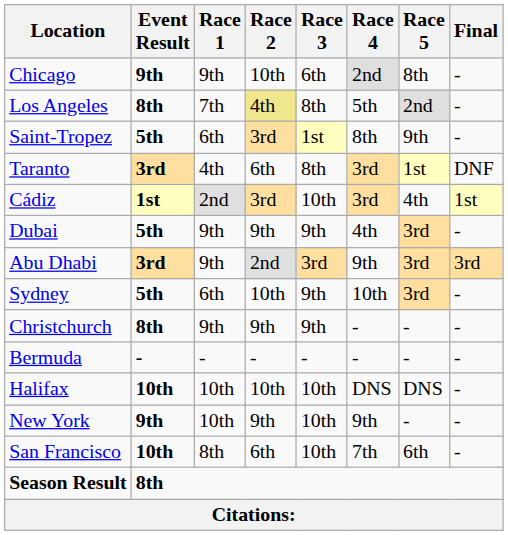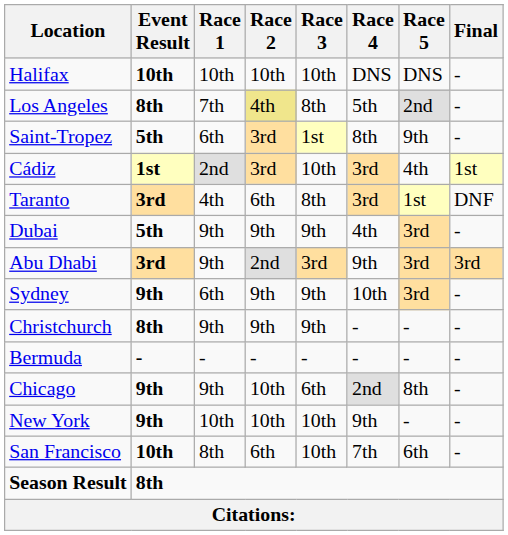 <table class="wikitable">
 <tr>
 <th>Location</th>
 <th>Event<br>Result</th>
 <th>Race<br>1</th>
 <th>Race<br>2</th>
 <th>Race<br>3</th>
 <th>Race<br>4</th>
 <th>Race<br>5</th>
 <th>Final</th>
 </tr>
 <tr>
-<td> <a href='#'>Chicago</a></td>
-<td><strong>9th</strong></td>
-<td>9th</td>
+<td> <a href='#'>Halifax</a></td>
+<td><strong>10th</strong></td>
 <td>10th</td>
-<td>6th</td>
-<td style="background:#DFDFDF;">2nd</td>
-<td>8th</td>
+<td>10th</td>
+<td>10th</td>
+<td>DNS</td>
+<td>DNS</td>
 <td>-</td>
 </tr>
 <tr>
 <td> <a href='#'>Los Angeles</a></td>
 <td><strong>8th</strong></td>
 <td>7th</td>
 <td style="background: khaki;">4th</td>
 <td>8th</td>
 <td>5th</td>
 <td style="background:#DFDFDF;">2nd</td>
 <td>-</td>
 </tr>
 <tr>
 <td> <a href='#'>Saint-Tropez</a></td>
 <td><strong>5th</strong></td>
 <td>6th</td>
 <td style="background:#FFDF9F;">3rd</td>
 <td style="background:#FFFFBF;">1st</td>
 <td>8th</td>
 <td>9th</td>
 <td>-</td>
 </tr>
 <tr>
+<td> <a href='#'>Cádiz</a></td>
+<td style="background:#FFFFBF;"><strong>1st</strong></td>
+<td style="background:#DFDFDF;">2nd</td>
+<td style="background:#FFDF9F;">3rd</td>
+<td>10th</td>
+<td style="background:#FFDF9F;">3rd</td>
+<td>4th</td>
+<td style="background:#FFFFBF;">1st</td>
+</tr>
+<tr>
 <td> <a href='#'>Taranto</a></td>
 <td style="background:#FFDF9F;"><strong>3rd</strong></td>
 <td>4th</td>
 <td>6th</td>
 <td>8th</td>
 <td style="background:#FFDF9F;">3rd</td>
 <td style="background:#FFFFBF;">1st</td>
 <td>DNF</td>
-</tr>
-<tr>
-<td> <a href='#'>Cádiz</a></td>
-<td style="background:#FFFFBF;"><strong>1st</strong></td>
-<td style="background:#DFDFDF;">2nd</td>
-<td style="background:#FFDF9F;">3rd</td>
-<td>10th</td>
-<td style="background:#FFDF9F;">3rd</td>
-<td>4th</td>
-<td style="background:#FFFFBF;">1st</td>
 </tr>
 <tr>
 <td> <a href='#'>Dubai</a></td>
 <td><strong>5th</strong></td>
 <td>9th</td>
 <td>9th</td>
 <td>9th</td>
 <td>4th</td>
 <td style="background:#FFDF9F;">3rd</td>
 <td>-</td>
 </tr>
 <tr>
 <td> <a href='#'>Abu Dhabi</a></td>
 <td style="background:#FFDF9F;"><strong>3rd</strong></td>
 <td>9th</td>
 <td style="background:#DFDFDF;">2nd</td>
 <td style="background:#FFDF9F;">3rd</td>
 <td>9th</td>
 <td style="background:#FFDF9F;">3rd</td>
 <td style="background:#FFDF9F;">3rd</td>
 </tr>
 <tr>
 <td> <a href='#'>Sydney</a></td>
-<td><strong>5th</strong></td>
+<td><strong>9th</strong></td>
 <td>6th</td>
-<td>10th</td>
+<td>9th</td>
 <td>9th</td>
 <td>10th</td>
 <td style="background:#FFDF9F;">3rd</td>
 <td>-</td>
 </tr>
 <tr>
 <td> <a href='#'>Christchurch</a></td>
 <td><strong>8th</strong></td>
 <td>9th</td>
 <td>9th</td>
 <td>9th</td>
 <td>-</td>
 <td>-</td>
 <td>-</td>
 </tr>
 <tr>
 <td> <a href='#'>Bermuda</a></td>
 <td><strong>-</strong></td>
 <td>-</td>
 <td>-</td>
 <td>-</td>
 <td>-</td>
 <td>-</td>
 <td>-</td>
 </tr>
 <tr>
-<td> <a href='#'>Halifax</a></td>
-<td><strong>10th</strong></td>
+<td> <a href='#'>Chicago</a></td>
+<td><strong>9th</strong></td>
+<td>9th</td>
 <td>10th</td>
-<td>10th</td>
-<td>10th</td>
-<td>DNS</td>
-<td>DNS</td>
+<td>6th</td>
+<td style="background:#DFDFDF;">2nd</td>
+<td>8th</td>
 <td>-</td>
 </tr>
 <tr>
 <td> <a href='#'>New York</a></td>
 <td><strong>9th</strong></td>
 <td>10th</td>
-<td>9th</td>
+<td>10th</td>
 <td>10th</td>
 <td>9th</td>
 <td>-</td>
 <td>-</td>
 </tr>
 <tr>
 <td> <a href='#'>San Francisco</a></td>
 <td><strong>10th</strong></td>
 <td>8th</td>
 <td>6th</td>
 <td>10th</td>
 <td>7th</td>
 <td>6th</td>
 <td>-</td>
 </tr>
 <tr>
 <td><strong>Season Result</strong></td>
 <td colspan="7"><strong>8th</strong></td>
 </tr>
 <tr>
 <th colspan="8">Citations:</th>
 </tr>
 </table>
